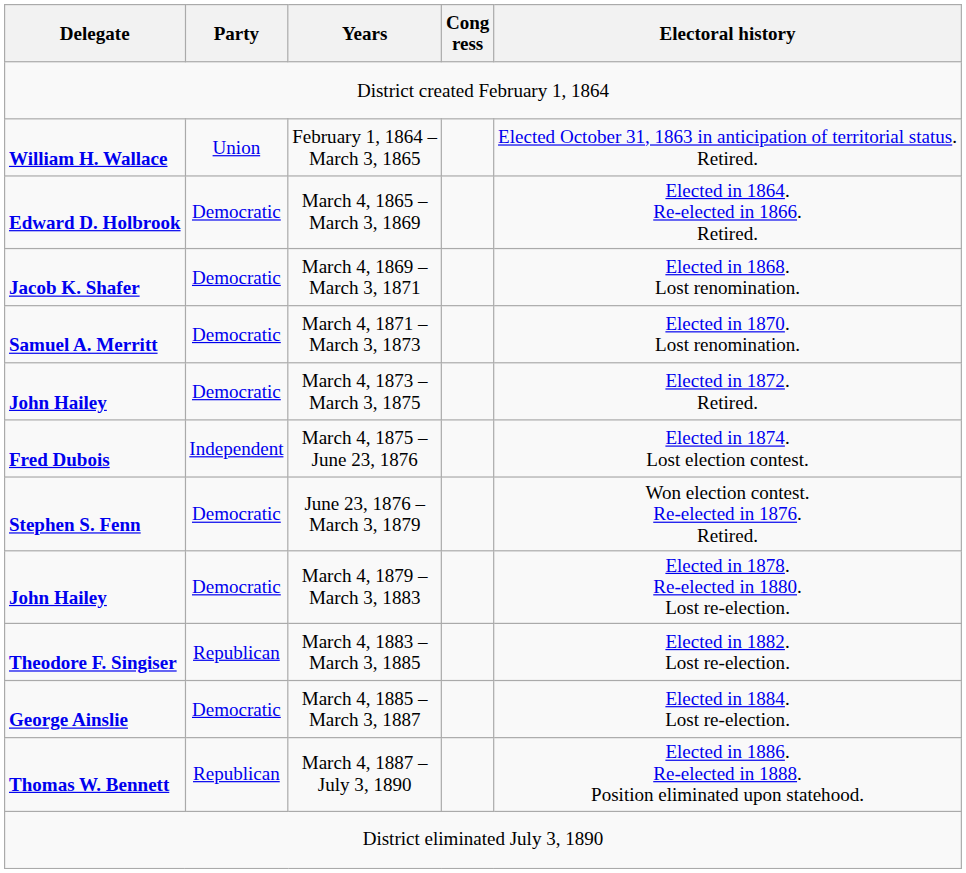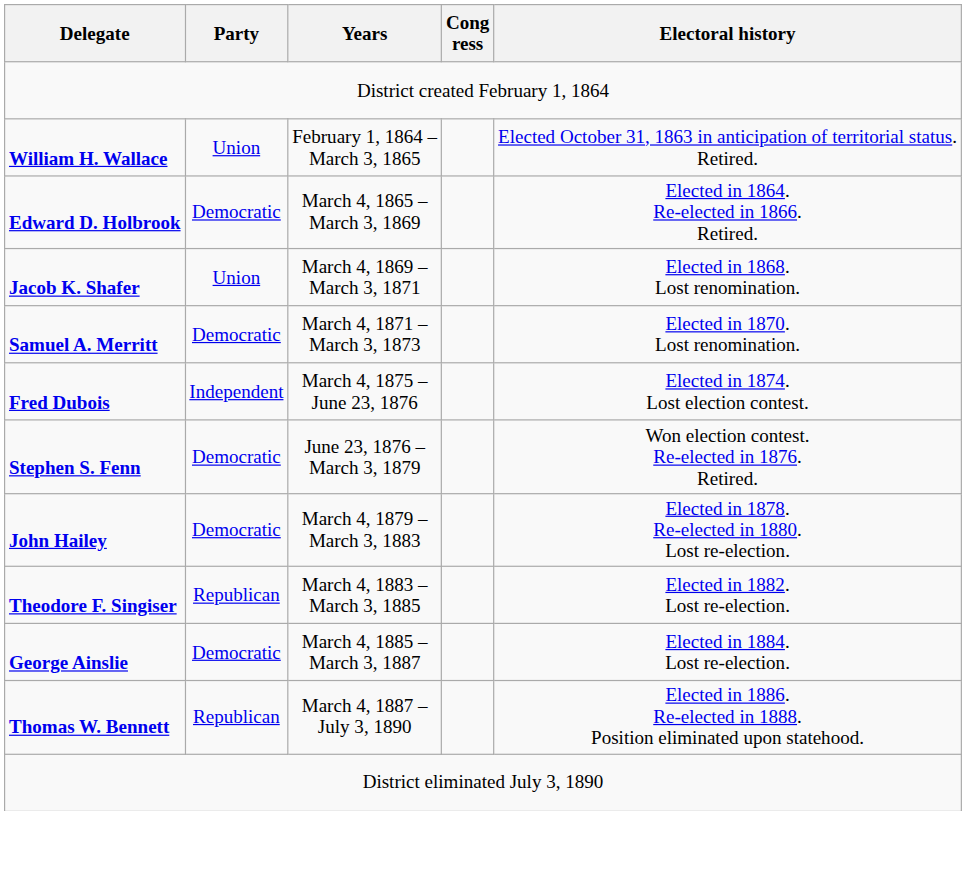 <table class=wikitable style="text-align:center">
 <tr style="height:3em">
 <th>Delegate<br></th>
 <th>Party</th>
 <th>Years</th>
 <th>Cong<br>ress</th>
 <th>Electoral history</th>
 </tr>
 <tr style="height:3em">
 <td colspan=5>District created February 1, 1864</td>
 </tr>
 <tr style="height:3em">
 <td align=left><br><strong><a href='#'>William H. Wallace</a></strong><br></td>
 <td><a href='#'>Union</a></td>
 <td nowrap>February 1, 1864 –<br>March 3, 1865</td>
 <td></td>
 <td><a href='#'>Elected October 31, 1863 in anticipation of territorial status</a>.<br>Retired.</td>
 </tr>
 <tr style="height:3em">
 <td align=left><br><strong><a href='#'>Edward D. Holbrook</a></strong><br></td>
 <td><a href='#'>Democratic</a></td>
 <td nowrap>March 4, 1865 –<br>March 3, 1869</td>
 <td></td>
 <td><a href='#'>Elected in 1864</a>.<br><a href='#'>Re-elected in 1866</a>.<br>Retired.</td>
 </tr>
 <tr style="height:3em">
 <td align=left><br><strong><a href='#'>Jacob K. Shafer</a></strong><br></td>
-<td><a href='#'>Democratic</a></td>
+<td><a href='#'>Union</a></td>
 <td nowrap>March 4, 1869 –<br>March 3, 1871</td>
 <td></td>
 <td><a href='#'>Elected in 1868</a>.<br>Lost renomination.</td>
 </tr>
 <tr style="height:3em">
 <td align=left><br><strong><a href='#'>Samuel A. Merritt</a></strong><br></td>
 <td><a href='#'>Democratic</a></td>
 <td nowrap>March 4, 1871 –<br>March 3, 1873</td>
 <td></td>
 <td><a href='#'>Elected in 1870</a>.<br>Lost renomination.</td>
-</tr>
-<tr style="height:3em">
-<td align=left><br><strong><a href='#'>John Hailey</a></strong><br></td>
-<td><a href='#'>Democratic</a></td>
-<td nowrap>March 4, 1873 –<br>March 3, 1875</td>
-<td></td>
-<td><a href='#'>Elected in 1872</a>.<br>Retired.</td>
 </tr>
 <tr style="height:3em">
 <td align=left><br><strong><a href='#'>Fred Dubois</a></strong><br></td>
 <td><a href='#'>Independent</a></td>
 <td nowrap>March 4, 1875 –<br>June 23, 1876</td>
 <td></td>
 <td><a href='#'>Elected in 1874</a>.<br>Lost election contest.</td>
 </tr>
 <tr style="height:3em">
 <td align=left><br><strong><a href='#'>Stephen S. Fenn</a></strong><br></td>
 <td><a href='#'>Democratic</a></td>
 <td nowrap>June 23, 1876 –<br>March 3, 1879</td>
 <td></td>
 <td>Won election contest.<br><a href='#'>Re-elected in 1876</a>.<br>Retired.</td>
 </tr>
 <tr style="height:3em">
 <td align=left><br><strong><a href='#'>John Hailey</a></strong><br></td>
 <td><a href='#'>Democratic</a></td>
 <td nowrap>March 4, 1879 –<br>March 3, 1883</td>
 <td></td>
 <td><a href='#'>Elected in 1878</a>.<br><a href='#'>Re-elected in 1880</a>.<br>Lost re-election.</td>
 </tr>
 <tr style="height:3em">
 <td align=left><br><strong><a href='#'>Theodore F. Singiser</a></strong><br></td>
 <td><a href='#'>Republican</a></td>
 <td nowrap>March 4, 1883 –<br>March 3, 1885</td>
 <td></td>
 <td><a href='#'>Elected in 1882</a>.<br>Lost re-election.</td>
 </tr>
 <tr style="height:3em">
 <td align=left><br><strong><a href='#'>George Ainslie</a></strong><br></td>
 <td><a href='#'>Democratic</a></td>
 <td nowrap>March 4, 1885 –<br>March 3, 1887</td>
 <td></td>
 <td><a href='#'>Elected in 1884</a>.<br>Lost re-election.</td>
 </tr>
 <tr style="height:3em">
 <td align=left><br><strong><a href='#'>Thomas W. Bennett</a></strong><br></td>
 <td><a href='#'>Republican</a></td>
 <td nowrap>March 4, 1887 –<br>July 3, 1890</td>
 <td></td>
 <td><a href='#'>Elected in 1886</a>.<br><a href='#'>Re-elected in 1888</a>.<br>Position eliminated upon statehood.</td>
 </tr>
 <tr style="height:3em">
 <td colspan=5>District eliminated July 3, 1890</td>
 </tr>
 </table>
